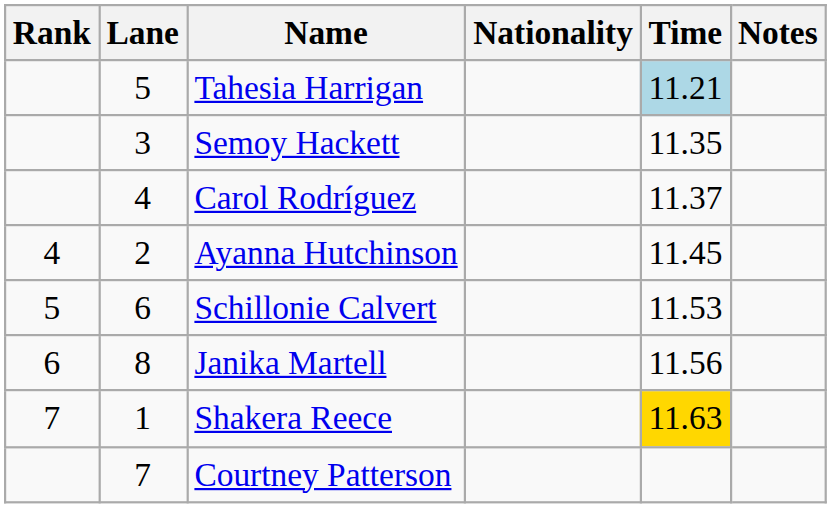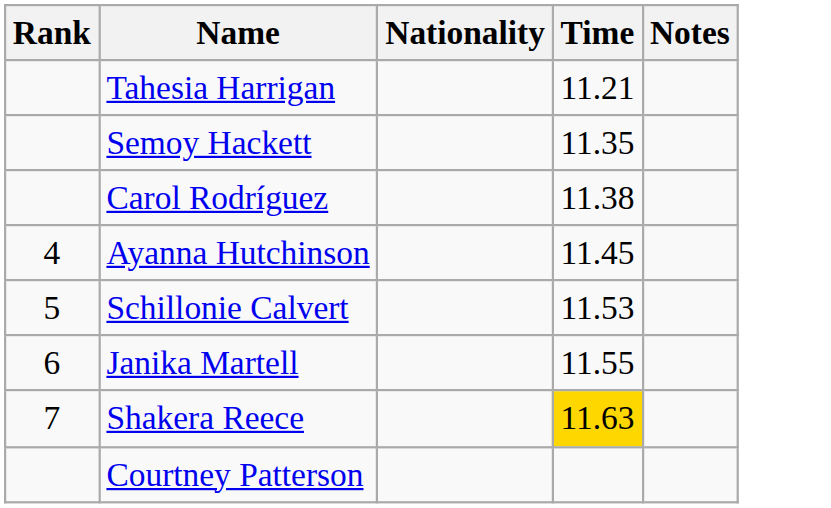 <table class="wikitable sortable" style="text-align:center; font-size:95%">
 <tr>
 <th>Rank</th>
-<th>Lane</th>
 <th>Name</th>
 <th>Nationality</th>
 <th>Time</th>
 <th>Notes</th>
 </tr>
 <tr>
 <td></td>
-<td>5</td>
 <td align=left><a href='#'>Tahesia Harrigan</a></td>
 <td align=left></td>
-<td style="background: lightblue;">11.21</td>
+<td>11.21</td>
 <td></td>
 </tr>
 <tr>
 <td></td>
-<td>3</td>
 <td align=left><a href='#'>Semoy Hackett</a></td>
 <td align=left></td>
 <td>11.35</td>
 <td></td>
 </tr>
 <tr>
 <td></td>
-<td>4</td>
 <td align=left><a href='#'>Carol Rodríguez</a></td>
 <td align=left></td>
-<td>11.37</td>
+<td>11.38</td>
 <td></td>
 </tr>
 <tr>
 <td>4</td>
-<td>2</td>
 <td align=left><a href='#'>Ayanna Hutchinson</a></td>
 <td align=left></td>
 <td>11.45</td>
 <td></td>
 </tr>
 <tr>
 <td>5</td>
-<td>6</td>
 <td align=left><a href='#'>Schillonie Calvert</a></td>
 <td align=left></td>
 <td>11.53</td>
 <td></td>
 </tr>
 <tr>
 <td>6</td>
-<td>8</td>
 <td align=left><a href='#'>Janika Martell</a></td>
 <td align=left></td>
-<td>11.56</td>
+<td>11.55</td>
 <td></td>
 </tr>
 <tr>
 <td>7</td>
-<td>1</td>
 <td align=left><a href='#'>Shakera Reece</a></td>
 <td align=left></td>
 <td style="background: gold;">11.63</td>
 <td></td>
 </tr>
 <tr>
 <td></td>
-<td>7</td>
 <td align=left><a href='#'>Courtney Patterson</a></td>
 <td align=left></td>
 <td></td>
 <td></td>
 </tr>
 </table>
